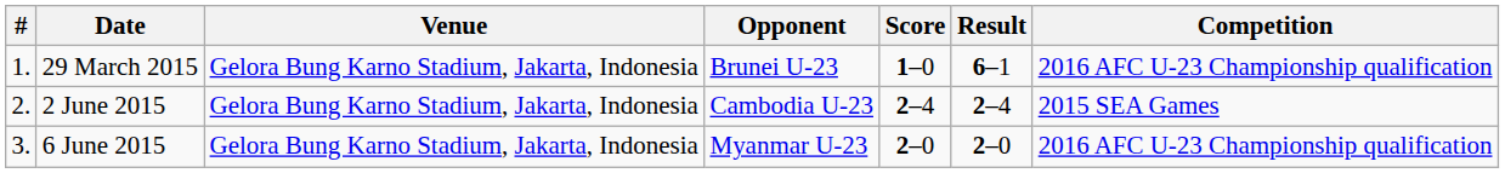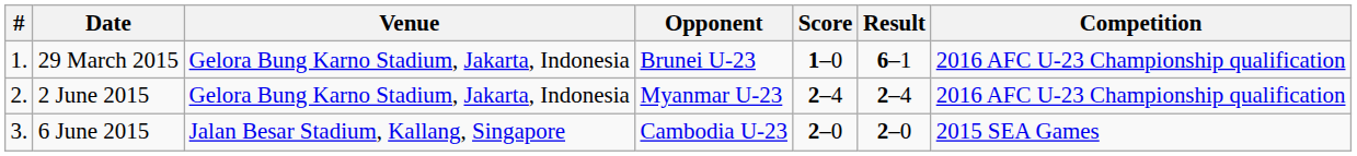 <table class="wikitable">
 <tr>
 <th>#</th>
 <th>Date</th>
 <th>Venue</th>
 <th>Opponent</th>
 <th>Score</th>
 <th>Result</th>
 <th>Competition</th>
 </tr>
 <tr>
 <td>1.</td>
 <td>29 March 2015</td>
 <td><a href='#'>Gelora Bung Karno Stadium</a>, <a href='#'>Jakarta</a>, Indonesia</td>
 <td> <a href='#'>Brunei U-23</a></td>
 <td align=center><strong>1</strong>–0</td>
 <td align=center><strong>6</strong>–1</td>
 <td><a href='#'>2016 AFC U-23 Championship qualification</a></td>
 </tr>
 <tr>
 <td>2.</td>
 <td>2 June 2015</td>
 <td><a href='#'>Gelora Bung Karno Stadium</a>, <a href='#'>Jakarta</a>, Indonesia</td>
-<td> <a href='#'>Cambodia U-23</a></td>
+<td> <a href='#'>Myanmar U-23</a></td>
 <td align=center><strong>2</strong>–4</td>
 <td align=center><strong>2</strong>–4</td>
-<td><a href='#'>2015 SEA Games</a></td>
+<td><a href='#'>2016 AFC U-23 Championship qualification</a></td>
 </tr>
 <tr>
 <td>3.</td>
 <td>6 June 2015</td>
-<td><a href='#'>Gelora Bung Karno Stadium</a>, <a href='#'>Jakarta</a>, Indonesia</td>
-<td> <a href='#'>Myanmar U-23</a></td>
+<td><a href='#'>Jalan Besar Stadium</a>, <a href='#'>Kallang</a>, <a href='#'>Singapore</a></td>
+<td> <a href='#'>Cambodia U-23</a></td>
 <td align=center><strong>2</strong>–0</td>
 <td align=center><strong>2</strong>–0</td>
-<td><a href='#'>2016 AFC U-23 Championship qualification</a></td>
+<td><a href='#'>2015 SEA Games</a></td>
 </tr>
 </table>
